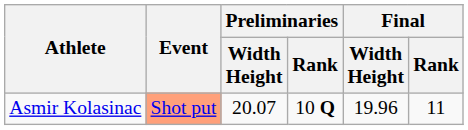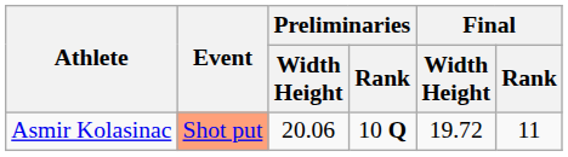 <table class=wikitable style="font-size:90%;">
 <tr>
 <th rowspan="2">Athlete</th>
 <th rowspan="2">Event</th>
 <th colspan="2">Preliminaries</th>
 <th colspan="2">Final</th>
 </tr>
 <tr>
 <th>Width<br>Height</th>
 <th>Rank</th>
 <th>Width<br>Height</th>
 <th>Rank</th>
 </tr>
 <tr style="border-top: single;">
 <td><a href='#'>Asmir Kolasinac</a></td>
 <td style="background: lightsalmon;"><a href='#'>Shot put</a></td>
-<td align=center>20.07</td>
+<td align=center>20.06</td>
 <td align="center">10 <strong>Q</strong></td>
-<td align=center>19.96</td>
+<td align=center>19.72</td>
 <td align=center>11</td>
 </tr>
 </table>
